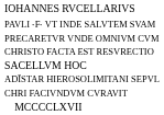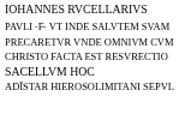 <table>
 <tr>
 <td width="34pt"></td>
 <td>IOHANNES RVCELLARIVS</td>
 </tr>
 <tr>
 <td></td>
 <td style="font-size: 87%;">PAVLI ‧F‧ VT INDE SALVTEM SVAM</td>
 </tr>
 <tr>
 <td></td>
 <td style="font-size: 87%;">PRECARETVR VNDE OMNIVM CVM</td>
 </tr>
 <tr>
 <td></td>
 <td style="font-size: 87%;">CHRISTO FACTA EST RESVRECTIO</td>
 </tr>
 <tr>
 <td></td>
 <td>SACELLVM HOC</td>
 </tr>
 <tr>
 <td></td>
 <td style="font-size: 87%;">ADĪSTAR HIEROSOLIMITANI SEPVL</td>
 </tr>
-<tr>
-<td></td>
-<td style="font-size: 87%;">CHRI FACIVNDVM CVRAVIT</td>
-</tr>
-<tr>
-<td></td>
-<td style="padding-left: 1em">MCCCCLXVII</td>
-</tr>
 </table>
